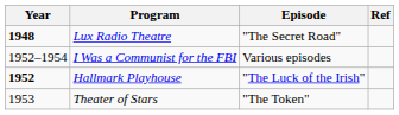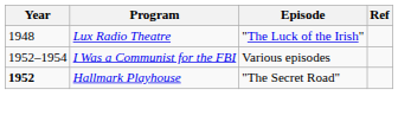 <table class="wikitable">
 <tr>
 <th>Year</th>
 <th>Program</th>
 <th>Episode</th>
 <th>Ref</th>
 </tr>
 <tr>
-<td><strong>1948</strong></td>
+<td>1948</td>
 <td><em><a href='#'>Lux Radio Theatre</a></em></td>
-<td>"The Secret Road"</td>
+<td>"<a href='#'>The Luck of the Irish</a>"</td>
 <td></td>
 </tr>
 <tr>
 <td>1952–1954</td>
 <td><em><a href='#'>I Was a Communist for the FBI</a></em></td>
 <td>Various episodes</td>
 <td></td>
 </tr>
 <tr>
 <td><strong>1952</strong></td>
 <td><em><a href='#'>Hallmark Playhouse</a></em></td>
-<td>"<a href='#'>The Luck of the Irish</a>"</td>
-<td></td>
-</tr>
-<tr>
-<td>1953</td>
-<td><em>Theater of Stars</em></td>
-<td>"The Token"</td>
+<td>"The Secret Road"</td>
 <td></td>
 </tr>
 </table>
